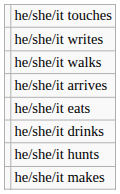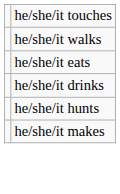 <table class="wikitable">
 <tr>
 <td></td>
 <td>he/she/it touches</td>
 </tr>
 <tr>
 <td></td>
-<td>he/she/it writes</td>
-</tr>
-<tr>
-<td></td>
 <td>he/she/it walks</td>
-</tr>
-<tr>
-<td></td>
-<td>he/she/it arrives</td>
 </tr>
 <tr>
 <td></td>
 <td>he/she/it eats</td>
 </tr>
 <tr>
 <td></td>
 <td>he/she/it drinks</td>
 </tr>
 <tr>
 <td></td>
 <td>he/she/it hunts</td>
 </tr>
 <tr>
 <td></td>
 <td>he/she/it makes</td>
 </tr>
 </table>
